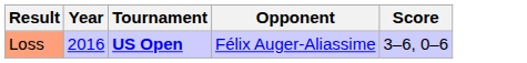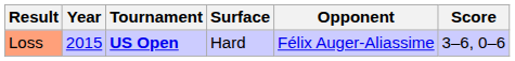 <table class="wikitable">
 <tr>
 <th>Result</th>
 <th>Year</th>
 <th>Tournament</th>
+<th>Surface</th>
 <th>Opponent</th>
 <th class="unsortable">Score</th>
 </tr>
 <tr style="background:#ccccff;">
 <td bgcolor=ffa07a>Loss</td>
-<td><a href='#'>2016</a></td>
+<td><a href='#'>2015</a></td>
 <td><strong><a href='#'>US Open</a></strong></td>
+<td>Hard</td>
 <td> <a href='#'>Félix Auger-Aliassime</a></td>
 <td>3–6, 0–6</td>
 </tr>
 </table>
